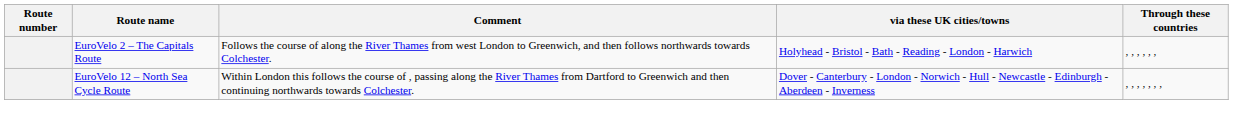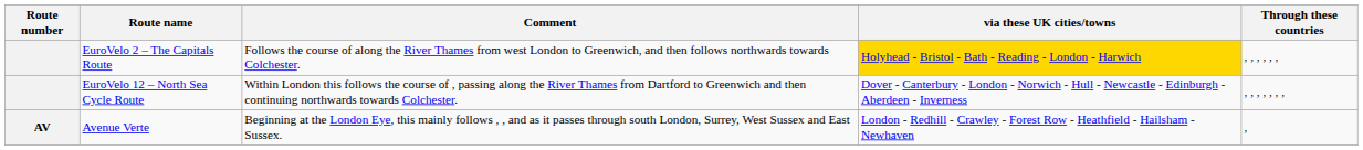 <table class="wikitable" style="font-size:90%;">
 <tr>
 <th>Route number</th>
 <th>Route name</th>
 <th>Comment</th>
 <th>via these UK cities/towns</th>
 <th>Through these countries</th>
 </tr>
 <tr>
 <th></th>
 <td><a href='#'>EuroVelo 2 – The Capitals Route</a></td>
 <td>Follows the course of  along the <a href='#'>River Thames</a> from west London to Greenwich, and then follows  northwards towards <a href='#'>Colchester</a>.</td>
-<td><a href='#'>Holyhead</a> - <a href='#'>Bristol</a> - <a href='#'>Bath</a> - <a href='#'>Reading</a> - <a href='#'>London</a> - <a href='#'>Harwich</a></td>
+<td style="background: gold;"><a href='#'>Holyhead</a> - <a href='#'>Bristol</a> - <a href='#'>Bath</a> - <a href='#'>Reading</a> - <a href='#'>London</a> - <a href='#'>Harwich</a></td>
 <td>, , , , , , </td>
 </tr>
 <tr>
 <th></th>
 <td><a href='#'>EuroVelo 12 – North Sea Cycle Route</a></td>
 <td>Within London this follows the course of , passing along the <a href='#'>River Thames</a> from Dartford to Greenwich and then continuing northwards towards <a href='#'>Colchester</a>.</td>
 <td><a href='#'>Dover</a> - <a href='#'>Canterbury</a> - <a href='#'>London</a> - <a href='#'>Norwich</a> - <a href='#'>Hull</a> - <a href='#'>Newcastle</a> - <a href='#'>Edinburgh</a> - <a href='#'>Aberdeen</a> - <a href='#'>Inverness</a></td>
 <td>, , , , , , , </td>
 </tr>
+<tr>
+<th>AV</th>
+<td><a href='#'>Avenue Verte</a></td>
+<td>Beginning at the <a href='#'>London Eye</a>, this mainly follows , ,  and  as it passes through south London, Surrey, West Sussex and East Sussex.</td>
+<td><a href='#'>London</a> - <a href='#'>Redhill</a> - <a href='#'>Crawley</a> - <a href='#'>Forest Row</a> - <a href='#'>Heathfield</a> - <a href='#'>Hailsham</a> - <a href='#'>Newhaven</a></td>
+<td>, </td>
+</tr>
 </table>
